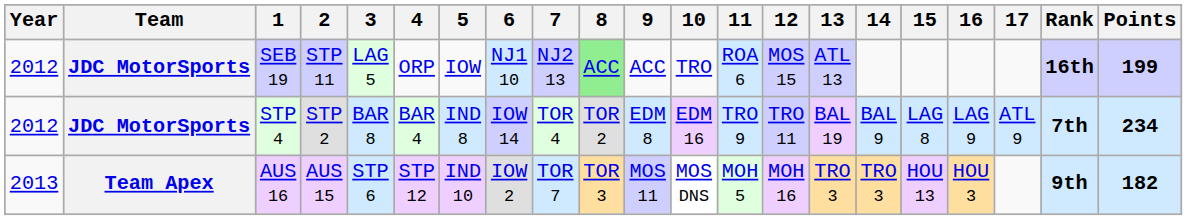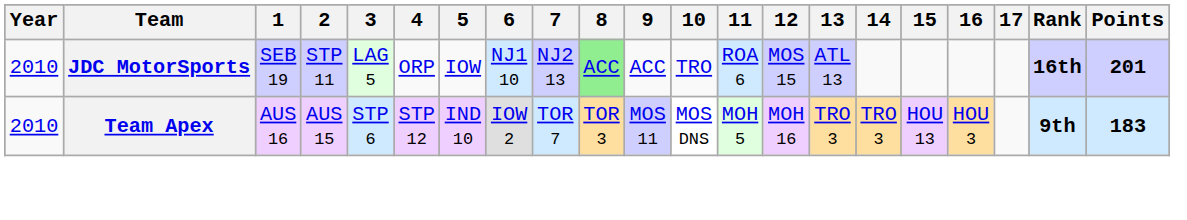 <table class="wikitable" style="text-align:center; font-size:90%">
 <tr>
 <th>Year</th>
 <th>Team</th>
 <th>1</th>
 <th>2</th>
 <th>3</th>
 <th>4</th>
 <th>5</th>
 <th>6</th>
 <th>7</th>
 <th>8</th>
 <th>9</th>
 <th>10</th>
 <th>11</th>
 <th>12</th>
 <th>13</th>
 <th>14</th>
 <th>15</th>
 <th>16</th>
 <th>17</th>
 <th>Rank</th>
 <th>Points</th>
 </tr>
 <tr>
-<td><a href='#'>2012</a></td>
+<td><a href='#'>2010</a></td>
 <th><a href='#'>JDC MotorSports</a></th>
 <td style="background:#CFCFFF;"><a href='#'>SEB</a><br><small>19</small></td>
 <td style="background:#CFCFFF;"><a href='#'>STP</a><br><small>11</small></td>
 <td style="background:#DFFFDF;"><a href='#'>LAG</a><br><small>5</small></td>
 <td><a href='#'>ORP</a><br><small> </small></td>
 <td><a href='#'>IOW</a><br><small> </small></td>
 <td style="background:#CFEAFF;"><a href='#'>NJ1</a><br><small>10</small></td>
 <td style="background:#CFCFFF;"><a href='#'>NJ2</a><br><small>13</small></td>
 <td style="background: lightgreen;"><a href='#'>ACC</a><br><small> </small></td>
 <td><a href='#'>ACC</a><br><small> </small></td>
 <td><a href='#'>TRO</a><br><small> </small></td>
 <td style="background:#CFEAFF;"><a href='#'>ROA</a><br><small>6</small></td>
 <td style="background:#CFCFFF;"><a href='#'>MOS</a><br><small>15</small></td>
 <td style="background:#CFCFFF;"><a href='#'>ATL</a><br><small>13</small></td>
 <td></td>
 <td></td>
 <td></td>
 <td></td>
 <td style="background:#CFCFFF;"><strong>16th</strong></td>
-<td style="background:#CFCFFF;"><strong>199</strong></td>
+<td style="background:#CFCFFF;"><strong>201</strong></td>
 </tr>
 <tr>
-<td><a href='#'>2012</a></td>
-<th><a href='#'>JDC MotorSports</a></th>
-<td style="background:#DFFFDF;"><a href='#'>STP</a><br><small>4</small></td>
-<td style="background:#DFDFDF;"><a href='#'>STP</a><br><small>2</small></td>
-<td style="background:#CFEAFF;"><a href='#'>BAR</a><br><small>8</small></td>
-<td style="background:#DFFFDF;"><a href='#'>BAR</a><br><small>4</small></td>
-<td style="background:#CFEAFF;"><a href='#'>IND</a><br><small>8</small></td>
-<td style="background:#CFCFFF;"><a href='#'>IOW</a><br><small>14</small></td>
-<td style="background:#DFFFDF;"><a href='#'>TOR</a><br><small>4</small></td>
-<td style="background:#DFDFDF;"><a href='#'>TOR</a><br><small>2</small></td>
-<td style="background:#CFEAFF;"><a href='#'>EDM</a><br><small>8</small></td>
-<td style="background:#EFCFFF;"><a href='#'>EDM</a><br><small>16</small></td>
-<td style="background:#CFEAFF;"><a href='#'>TRO</a><br><small>9</small></td>
-<td style="background:#CFCFFF;"><a href='#'>TRO</a><br><small>11</small></td>
-<td style="background:#EFCFFF;"><a href='#'>BAL</a><br><small>19</small></td>
-<td style="background:#CFEAFF;"><a href='#'>BAL</a><br><small>9</small></td>
-<td style="background:#CFEAFF;"><a href='#'>LAG</a><br><small>8</small></td>
-<td style="background:#CFEAFF;"><a href='#'>LAG</a><br><small>9</small></td>
-<td style="background:#CFEAFF;"><a href='#'>ATL</a><br><small>9</small></td>
-<td style="background:#CFEAFF;"><strong>7th</strong></td>
-<td style="background:#CFEAFF;"><strong>234</strong></td>
-</tr>
-<tr>
-<td><a href='#'>2013</a></td>
+<td><a href='#'>2010</a></td>
 <th><a href='#'>Team Apex</a></th>
 <td style="background:#EFCFFF;"><a href='#'>AUS</a><br><small>16</small></td>
 <td style="background:#EFCFFF;"><a href='#'>AUS</a><br><small>15</small></td>
 <td style="background:#CFEAFF;"><a href='#'>STP</a><br><small>6</small></td>
 <td style="background:#EFCFFF;"><a href='#'>STP</a><br><small>12</small></td>
 <td style="background:#EFCFFF;"><a href='#'>IND</a><br><small>10</small></td>
 <td style="background:#DFDFDF;"><a href='#'>IOW</a><br><small>2</small></td>
 <td style="background:#CFEAFF;"><a href='#'>TOR</a><br><small>7</small></td>
 <td style="background:#FFDF9F;"><a href='#'>TOR</a><br><small>3</small></td>
 <td style="background:#CFCFFF;"><a href='#'>MOS</a><br><small>11</small></td>
 <td style="background:#FFFFFF;"><a href='#'>MOS</a><br><small>DNS</small></td>
 <td style="background:#DFFFDF;"><a href='#'>MOH</a><br><small>5</small></td>
 <td style="background:#EFCFFF;"><a href='#'>MOH</a><br><small>16</small></td>
 <td style="background:#FFDF9F;"><a href='#'>TRO</a><br><small>3</small></td>
 <td style="background:#FFDF9F;"><a href='#'>TRO</a><br><small>3</small></td>
 <td style="background:#EFCFFF;"><a href='#'>HOU</a><br><small>13</small></td>
 <td style="background:#FFDF9F;"><a href='#'>HOU</a><br><small>3</small></td>
 <td></td>
 <td style="background:#CFEAFF;"><strong>9th</strong></td>
-<td style="background:#CFEAFF;"><strong>182</strong></td>
+<td style="background:#CFEAFF;"><strong>183</strong></td>
 </tr>
 </table>
